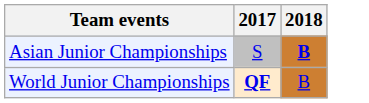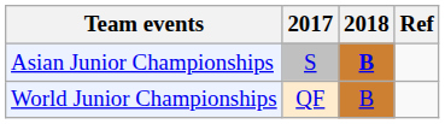 <table style='font-size: 90%; text-align:center;' class='wikitable'>
 <tr>
 <th>Team events</th>
 <th>2017</th>
 <th>2018</th>
+<th>Ref</th>
 </tr>
 <tr>
 <td bgcolor="#ECF2FF"; align="left"><a href='#'>Asian Junior Championships</a></td>
 <td bgcolor=silver><a href='#'>S</a></td>
 <td bgcolor=CD7F32><strong><a href='#'>B</a></strong></td>
+<td></td>
 </tr>
 <tr>
 <td bgcolor="#ECF2FF"; align="left"><a href='#'>World Junior Championships</a></td>
-<td bgcolor=FFEBCD><strong><a href='#'>QF</a></strong></td>
+<td bgcolor=FFEBCD><a href='#'>QF</a></td>
 <td bgcolor=CD7F32><a href='#'>B</a></td>
+<td></td>
 </tr>
 </table>
